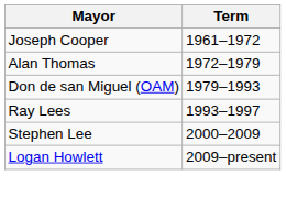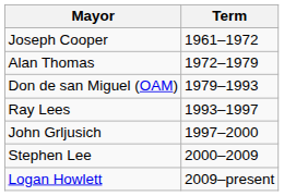 <table class="wikitable">
 <tr>
 <th>Mayor</th>
 <th>Term</th>
 </tr>
 <tr>
 <td>Joseph Cooper</td>
 <td>1961–1972</td>
 </tr>
 <tr>
 <td>Alan Thomas</td>
 <td>1972–1979</td>
 </tr>
 <tr>
 <td>Don de san Miguel (<a href='#'>OAM</a>)</td>
 <td>1979–1993</td>
 </tr>
 <tr>
 <td>Ray Lees</td>
 <td>1993–1997</td>
 </tr>
 <tr>
+<td>John Grljusich</td>
+<td>1997–2000</td>
+</tr>
+<tr>
 <td>Stephen Lee</td>
 <td>2000–2009</td>
 </tr>
 <tr>
 <td><a href='#'>Logan Howlett</a></td>
 <td>2009–present</td>
 </tr>
 </table>
